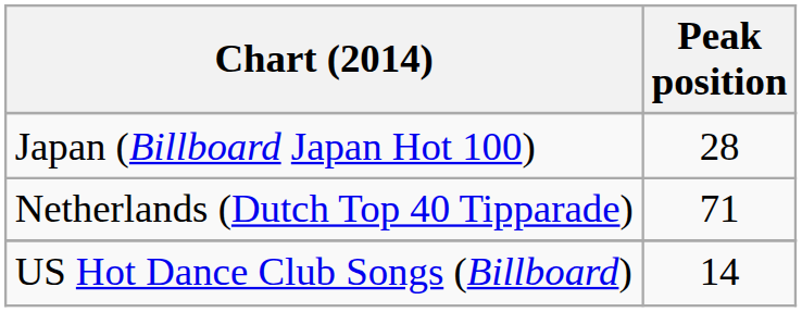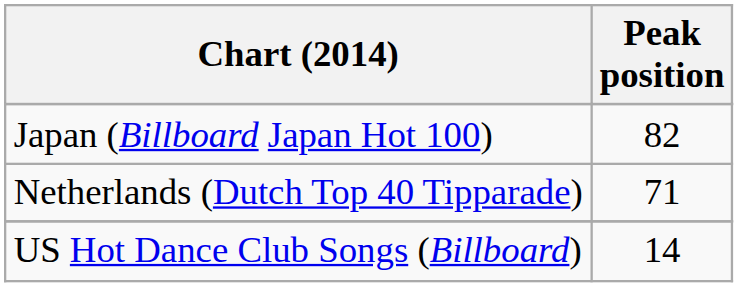 <table class="wikitable plainrowheaders sortable">
 <tr>
 <th scope="col">Chart (2014)</th>
 <th scope="col">Peak<br>position</th>
 </tr>
 <tr>
 </tr>
 <tr>
 </tr>
 <tr>
 <td>Japan (<em><a href='#'>Billboard</a></em> <a href='#'>Japan Hot 100</a>)</td>
-<td align="center">28</td>
+<td align="center">82</td>
 </tr>
 <tr>
 <td>Netherlands (<a href='#'>Dutch Top 40 Tipparade</a>)</td>
 <td align="center">71</td>
 </tr>
 <tr>
 </tr>
 <tr>
 <td>US <a href='#'>Hot Dance Club Songs</a> (<em><a href='#'>Billboard</a></em>)</td>
 <td align="center">14</td>
 </tr>
 </table>
